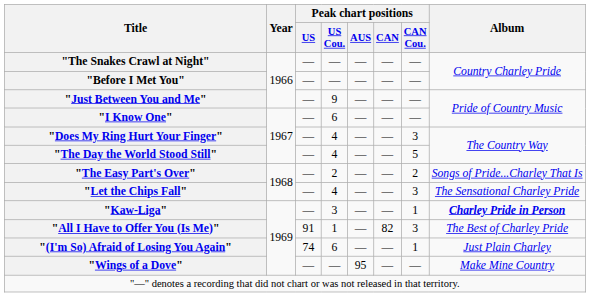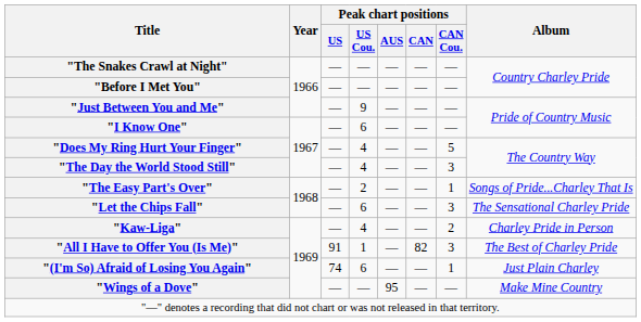 <table class="wikitable plainrowheaders" style="text-align:center;">
 <tr>
 <th scope="col" rowspan="2" style="width:22em;">Title</th>
 <th scope="col" rowspan="2">Year</th>
 <th scope="col" colspan="5">Peak chart positions</th>
 <th scope="col" rowspan="2">Album</th>
 </tr>
 <tr>
 <th scope="col" style="width:2em;font-size:90%;"><a href='#'>US</a><br></th>
 <th scope="col" style="width:2em;font-size:90%;"><a href='#'>US<br>Cou.</a><br></th>
 <th scope="col" style="width:2em;font-size:90%;"><a href='#'>AUS</a><br></th>
 <th scope="col" style="width:2em;font-size:90%;"><a href='#'>CAN</a><br></th>
 <th scope="col" style="width:2em;font-size:90%;"><a href='#'>CAN<br>Cou.</a><br></th>
 </tr>
 <tr>
 <th scope="row">"The Snakes Crawl at Night"</th>
 <td rowspan="3">1966</td>
 <td>—</td>
 <td>—</td>
 <td>—</td>
 <td>—</td>
 <td>—</td>
 <td rowspan="2"><em><a href='#'>Country Charley Pride</a></em></td>
 </tr>
 <tr>
 <th scope="row">"Before I Met You"</th>
 <td>—</td>
 <td>—</td>
 <td>—</td>
 <td>—</td>
 <td>—</td>
 </tr>
 <tr>
 <th scope="row">"<a href='#'>Just Between You and Me</a>"</th>
 <td>—</td>
 <td>9</td>
 <td>—</td>
 <td>—</td>
 <td>—</td>
 <td rowspan="2"><em><a href='#'>Pride of Country Music</a></em></td>
 </tr>
 <tr>
 <th scope="row">"<a href='#'>I Know One</a>"</th>
 <td rowspan="3">1967</td>
 <td>—</td>
 <td>6</td>
 <td>—</td>
 <td>—</td>
 <td>—</td>
 </tr>
 <tr>
 <th scope="row">"<a href='#'>Does My Ring Hurt Your Finger</a>"</th>
 <td>—</td>
 <td>4</td>
 <td>—</td>
 <td>—</td>
-<td>3</td>
+<td>5</td>
 <td rowspan="2"><em><a href='#'>The Country Way</a></em></td>
 </tr>
 <tr>
 <th scope="row">"<a href='#'>The Day the World Stood Still</a>"</th>
 <td>—</td>
 <td>4</td>
 <td>—</td>
 <td>—</td>
-<td>5</td>
+<td>3</td>
 </tr>
 <tr>
 <th scope="row">"<a href='#'>The Easy Part's Over</a>"</th>
 <td rowspan="2">1968</td>
 <td>—</td>
 <td>2</td>
 <td>—</td>
 <td>—</td>
-<td>2</td>
+<td>1</td>
 <td><em><a href='#'>Songs of Pride...Charley That Is</a></em></td>
 </tr>
 <tr>
 <th scope="row">"<a href='#'>Let the Chips Fall</a>"</th>
 <td>—</td>
-<td>4</td>
+<td>6</td>
 <td>—</td>
 <td>—</td>
 <td>3</td>
 <td><em><a href='#'>The Sensational Charley Pride</a></em></td>
 </tr>
 <tr>
 <th scope="row">"<a href='#'>Kaw-Liga</a>"</th>
 <td rowspan="4">1969</td>
 <td>—</td>
-<td>3</td>
+<td>4</td>
 <td>—</td>
 <td>—</td>
-<td>1</td>
-<td><strong><em><a href='#'>Charley Pride in Person</a></em></strong></td>
+<td>2</td>
+<td><em><a href='#'>Charley Pride in Person</a></em></td>
 </tr>
 <tr>
 <th scope="row">"<a href='#'>All I Have to Offer You (Is Me)</a>"</th>
 <td>91</td>
 <td>1</td>
 <td>—</td>
 <td>82</td>
 <td>3</td>
 <td><em><a href='#'>The Best of Charley Pride</a></em></td>
 </tr>
 <tr>
 <th scope="row">"<a href='#'>(I'm So) Afraid of Losing You Again</a>"</th>
 <td>74</td>
 <td>6</td>
 <td>—</td>
 <td>—</td>
 <td>1</td>
 <td><em><a href='#'>Just Plain Charley</a></em></td>
 </tr>
 <tr>
 <th scope="row">"<a href='#'>Wings of a Dove</a>"</th>
 <td>—</td>
 <td>—</td>
 <td>95</td>
 <td>—</td>
 <td>—</td>
 <td><em><a href='#'>Make Mine Country</a></em></td>
 </tr>
 <tr>
 <td colspan="8" style="font-size:90%">"—" denotes a recording that did not chart or was not released in that territory.</td>
 </tr>
 </table>
